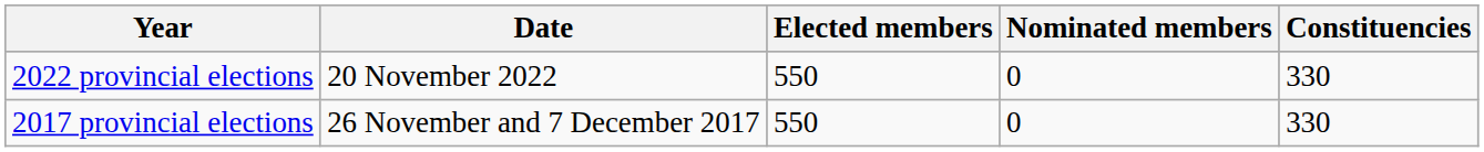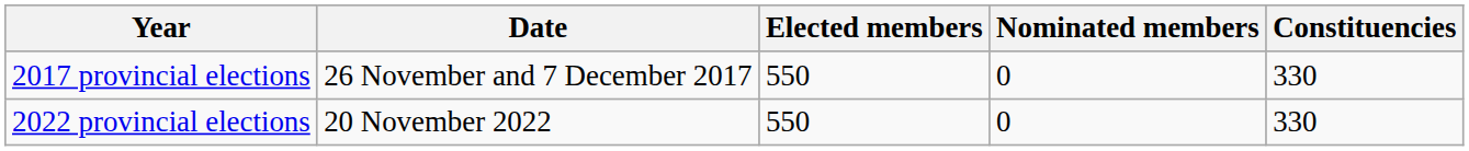 <table class="wikitable">
 <tr>
 <th>Year</th>
 <th>Date</th>
 <th>Elected members</th>
 <th>Nominated members</th>
 <th>Constituencies</th>
 </tr>
 <tr>
+<td><a href='#'>2017 provincial elections</a></td>
+<td>26 November and 7 December 2017</td>
+<td>550</td>
+<td>0</td>
+<td>330</td>
+</tr>
+<tr>
 <td><a href='#'>2022 provincial elections</a></td>
 <td>20 November 2022</td>
 <td>550</td>
 <td>0</td>
 <td>330</td>
 </tr>
-<tr>
-<td><a href='#'>2017 provincial elections</a></td>
-<td>26 November and 7 December 2017</td>
-<td>550</td>
-<td>0</td>
-<td>330</td>
-</tr>
 </table>
